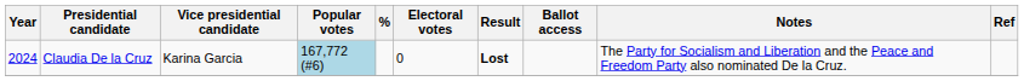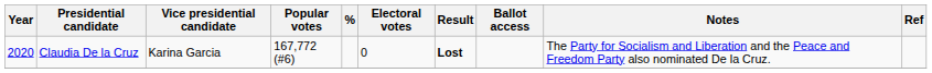 <table class="wikitable sortable" style="font-size:100%">
 <tr>
 <th>Year</th>
 <th>Presidential candidate</th>
 <th>Vice presidential candidate</th>
 <th>Popular votes</th>
 <th>%</th>
 <th>Electoral votes</th>
 <th>Result</th>
 <th>Ballot access</th>
 <th>Notes</th>
 <th>Ref</th>
 </tr>
 <tr>
-<td><a href='#'>2024</a></td>
+<td><a href='#'>2020</a></td>
 <td><a href='#'>Claudia De la Cruz</a></td>
 <td>Karina Garcia</td>
-<td style="background: lightblue;">167,772 (#6)</td>
+<td>167,772 (#6)</td>
 <td></td>
 <td>0</td>
 <td><strong> Lost</strong></td>
 <td></td>
 <td>The <a href='#'>Party for Socialism and Liberation</a> and the <a href='#'>Peace and Freedom Party</a> also nominated De la Cruz.</td>
 <td></td>
 </tr>
 <tr>
 </tr>
 </table>
